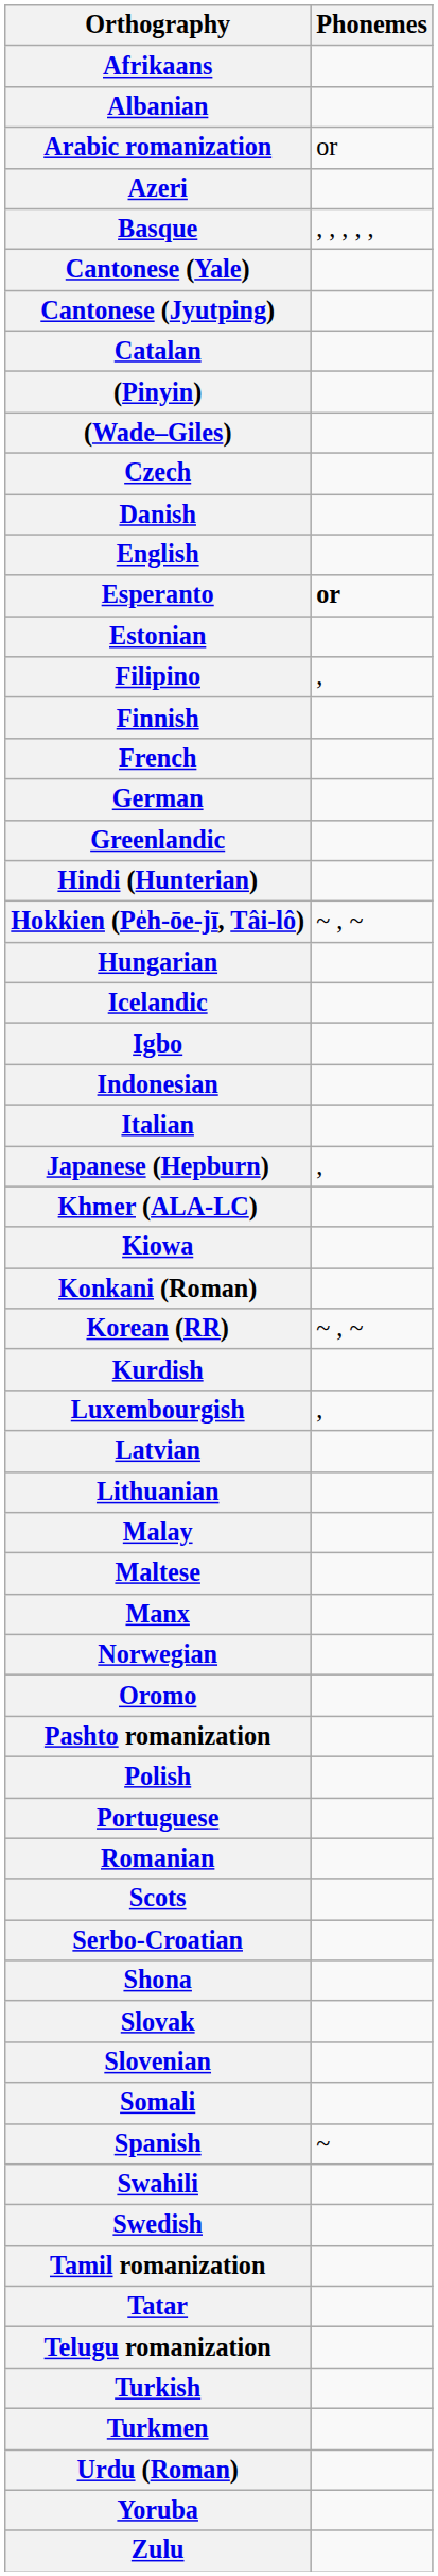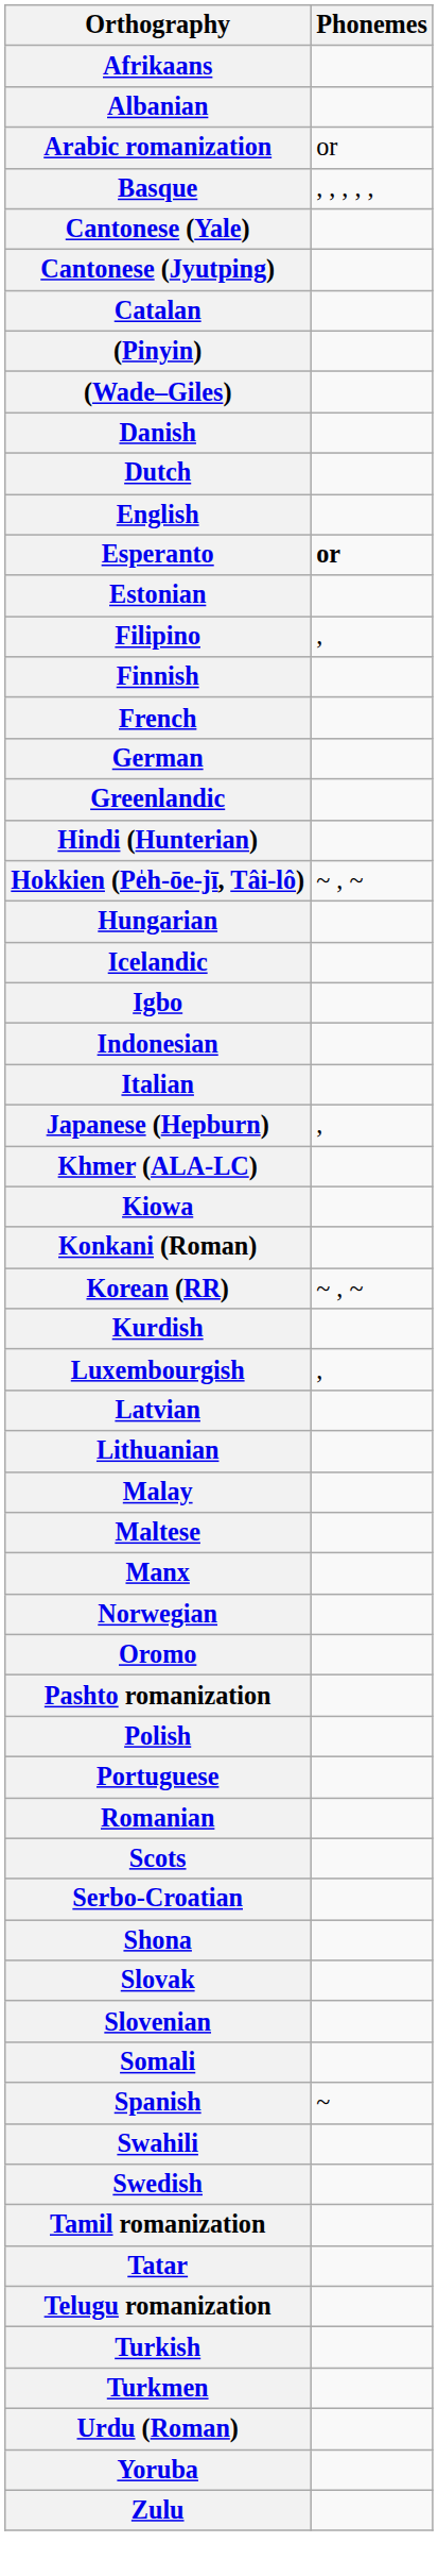 <table class="wikitable mw-collapsible">
 <tr>
 <th>Orthography</th>
 <th>Phonemes</th>
 </tr>
 <tr>
 <th><a href='#'>Afrikaans</a></th>
 <td></td>
 </tr>
 <tr>
 <th><a href='#'>Albanian</a></th>
 <td></td>
 </tr>
 <tr>
 <th><a href='#'>Arabic romanization</a></th>
 <td> or </td>
-</tr>
-<tr>
-<th><a href='#'>Azeri</a></th>
-<td></td>
 </tr>
 <tr>
 <th><a href='#'>Basque</a></th>
 <td>, , , , , </td>
 </tr>
 <tr>
 <th><a href='#'>Cantonese</a> (<a href='#'>Yale</a>)</th>
 <td></td>
 </tr>
 <tr>
 <th><a href='#'>Cantonese</a> (<a href='#'>Jyutping</a>)</th>
 <td></td>
 </tr>
 <tr>
 <th><a href='#'>Catalan</a></th>
 <td></td>
 </tr>
 <tr>
 <th> (<a href='#'>Pinyin</a>)</th>
 <td></td>
 </tr>
 <tr>
 <th> (<a href='#'>Wade–Giles</a>)</th>
 <td></td>
 </tr>
 <tr>
-<th><a href='#'>Czech</a></th>
+<th><a href='#'>Danish</a></th>
 <td></td>
 </tr>
 <tr>
-<th><a href='#'>Danish</a></th>
+<th><a href='#'>Dutch</a></th>
 <td></td>
 </tr>
 <tr>
 <th><a href='#'>English</a></th>
 <td></td>
 </tr>
 <tr>
 <th><a href='#'>Esperanto</a></th>
 <td><strong> or </strong></td>
 </tr>
 <tr>
 <th><a href='#'>Estonian</a></th>
 <td></td>
 </tr>
 <tr>
 <th><a href='#'>Filipino</a></th>
 <td>, </td>
 </tr>
 <tr>
 <th><a href='#'>Finnish</a></th>
 <td></td>
 </tr>
 <tr>
 <th><a href='#'>French</a></th>
 <td></td>
 </tr>
 <tr>
 <th><a href='#'>German</a></th>
 <td></td>
 </tr>
 <tr>
 <th><a href='#'>Greenlandic</a></th>
 <td></td>
 </tr>
 <tr>
 <th><a href='#'>Hindi</a> (<a href='#'>Hunterian</a>)</th>
 <td></td>
 </tr>
 <tr>
 <th><a href='#'>Hokkien</a> (<a href='#'>Pe̍h-ōe-jī</a>, <a href='#'>Tâi-lô</a>)</th>
 <td> ~ ,  ~ </td>
 </tr>
 <tr>
 <th><a href='#'>Hungarian</a></th>
 <td></td>
 </tr>
 <tr>
 <th><a href='#'>Icelandic</a></th>
 <td></td>
 </tr>
 <tr>
 <th><a href='#'>Igbo</a></th>
 <td></td>
 </tr>
 <tr>
 <th><a href='#'>Indonesian</a></th>
 <td></td>
 </tr>
 <tr>
 <th><a href='#'>Italian</a></th>
 <td></td>
 </tr>
 <tr>
 <th><a href='#'>Japanese</a> (<a href='#'>Hepburn</a>)</th>
 <td>, </td>
 </tr>
 <tr>
 <th><a href='#'>Khmer</a> (<a href='#'>ALA-LC</a>)</th>
 <td></td>
 </tr>
 <tr>
 <th><a href='#'>Kiowa</a></th>
 <td></td>
 </tr>
 <tr>
 <th><a href='#'>Konkani</a> (Roman)</th>
 <td></td>
 </tr>
 <tr>
 <th><a href='#'>Korean</a> (<a href='#'>RR</a>)</th>
 <td> ~ ,  ~ </td>
 </tr>
 <tr>
 <th><a href='#'>Kurdish</a></th>
 <td></td>
 </tr>
 <tr>
 <th><a href='#'>Luxembourgish</a></th>
 <td>, </td>
 </tr>
 <tr>
 <th><a href='#'>Latvian</a></th>
 <td></td>
 </tr>
 <tr>
 <th><a href='#'>Lithuanian</a></th>
 <td></td>
 </tr>
 <tr>
 <th><a href='#'>Malay</a></th>
 <td></td>
 </tr>
 <tr>
 <th><a href='#'>Maltese</a></th>
 <td></td>
 </tr>
 <tr>
 <th><a href='#'>Manx</a></th>
 <td></td>
 </tr>
 <tr>
 <th><a href='#'>Norwegian</a></th>
 <td></td>
 </tr>
 <tr>
 <th><a href='#'>Oromo</a></th>
 <td></td>
 </tr>
 <tr>
 <th><a href='#'>Pashto</a> romanization</th>
 <td></td>
 </tr>
 <tr>
 <th><a href='#'>Polish</a></th>
 <td></td>
 </tr>
 <tr>
 <th><a href='#'>Portuguese</a></th>
 <td></td>
 </tr>
 <tr>
 <th><a href='#'>Romanian</a></th>
 <td></td>
 </tr>
 <tr>
 <th><a href='#'>Scots</a></th>
 <td></td>
 </tr>
 <tr>
 <th><a href='#'>Serbo-Croatian</a></th>
 <td></td>
 </tr>
 <tr>
 <th><a href='#'>Shona</a></th>
 <td></td>
 </tr>
 <tr>
 <th><a href='#'>Slovak</a></th>
 <td></td>
 </tr>
 <tr>
 <th><a href='#'>Slovenian</a></th>
 <td></td>
 </tr>
 <tr>
 <th><a href='#'>Somali</a></th>
 <td></td>
 </tr>
 <tr>
 <th><a href='#'>Spanish</a></th>
 <td> ~ </td>
 </tr>
 <tr>
 <th><a href='#'>Swahili</a></th>
 <td></td>
 </tr>
 <tr>
 <th><a href='#'>Swedish</a></th>
 <td></td>
 </tr>
 <tr>
 <th><a href='#'>Tamil</a> romanization</th>
 <td></td>
 </tr>
 <tr>
 <th><a href='#'>Tatar</a></th>
 <td></td>
 </tr>
 <tr>
 <th><a href='#'>Telugu</a> romanization</th>
 <td></td>
 </tr>
 <tr>
 <th><a href='#'>Turkish</a></th>
 <td></td>
 </tr>
 <tr>
 <th><a href='#'>Turkmen</a></th>
 <td></td>
 </tr>
 <tr>
 <th><a href='#'>Urdu</a> (<a href='#'>Roman</a>)</th>
 <td></td>
 </tr>
 <tr>
 <th><a href='#'>Yoruba</a></th>
 <td></td>
 </tr>
 <tr>
 <th><a href='#'>Zulu</a></th>
 <td></td>
 </tr>
 </table>
